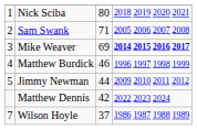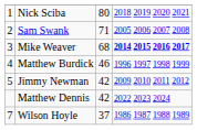 <table class="wikitable">
 <tr>
 </tr>
 <tr>
 <td>1</td>
 <td>Nick Sciba</td>
 <td>80</td>
 <td style="font-size:80%;"><a href='#'>2018</a> <a href='#'>2019</a> <a href='#'>2020</a> <a href='#'>2021</a></td>
 </tr>
 <tr>
 <td>2</td>
 <td><a href='#'>Sam Swank</a></td>
 <td>71</td>
 <td style="font-size:80%;"><a href='#'>2005</a> <a href='#'>2006</a> <a href='#'>2007</a> <a href='#'>2008</a></td>
 </tr>
 <tr>
 <td>3</td>
 <td>Mike Weaver</td>
-<td>69</td>
+<td>68</td>
 <td style="font-size:80%;"><strong><a href='#'>2014</a> <a href='#'>2015</a> <a href='#'>2016</a> <a href='#'>2017</a></strong></td>
 </tr>
 <tr>
 <td>4</td>
 <td>Matthew Burdick</td>
 <td>46</td>
 <td style="font-size:80%;"><a href='#'>1996</a> <a href='#'>1997</a> <a href='#'>1998</a> <a href='#'>1999</a></td>
 </tr>
 <tr>
 <td>5</td>
 <td>Jimmy Newman</td>
-<td>44</td>
+<td>42</td>
 <td style="font-size:80%;"><a href='#'>2009</a> <a href='#'>2010</a> <a href='#'>2011</a> <a href='#'>2012</a></td>
 </tr>
 <tr>
 <td></td>
 <td>Matthew Dennis</td>
 <td>42</td>
 <td style="font-size:80%;"><a href='#'>2022</a> <a href='#'>2023</a> <a href='#'>2024</a></td>
 </tr>
 <tr>
 <td>7</td>
 <td>Wilson Hoyle</td>
 <td>37</td>
 <td style="font-size:80%;"><a href='#'>1986</a> <a href='#'>1987</a> <a href='#'>1988</a> <a href='#'>1989</a></td>
 </tr>
 </table>
